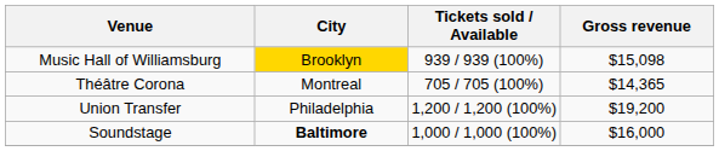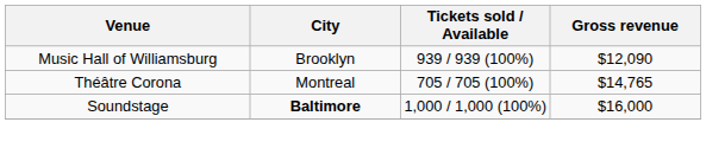 <table class="wikitable" style="text-align:center">
 <tr>
 <th style="width:250px;">Venue</th>
 <th style="width:150px;">City</th>
 <th style="width:150px;">Tickets sold / Available</th>
 <th style="width:150px;">Gross revenue</th>
 </tr>
 <tr>
 <td>Music Hall of Williamsburg</td>
-<td style="background: gold;">Brooklyn</td>
+<td>Brooklyn</td>
 <td>939 / 939 (100%)</td>
-<td>$15,098</td>
+<td>$12,090</td>
 </tr>
 <tr>
 <td>Théâtre Corona</td>
 <td>Montreal</td>
 <td>705 / 705 (100%)</td>
-<td>$14,365</td>
-</tr>
-<tr>
-<td>Union Transfer</td>
-<td>Philadelphia</td>
-<td>1,200 / 1,200 (100%)</td>
-<td>$19,200</td>
+<td>$14,765</td>
 </tr>
 <tr>
 <td>Soundstage</td>
 <td><strong>Baltimore</strong></td>
 <td>1,000 / 1,000 (100%)</td>
 <td>$16,000</td>
 </tr>
 <tr>
 </tr>
 </table>
